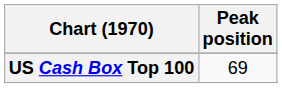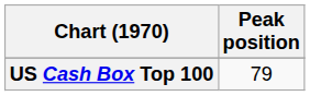 <table class="wikitable sortable plainrowheaders" style="text-align:center">
 <tr>
 <th scope="col">Chart (1970)</th>
 <th scope="col">Peak<br>position</th>
 </tr>
 <tr>
 </tr>
 <tr>
 </tr>
 <tr>
 </tr>
 <tr>
 <th scope="row">US <em><a href='#'>Cash Box</a></em> Top 100</th>
-<td>69</td>
+<td>79</td>
 </tr>
 </table>
